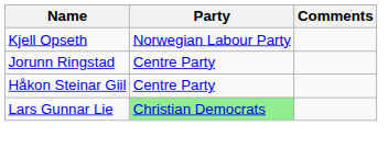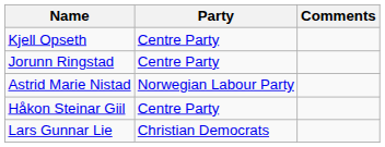 <table class="wikitable">
 <tr>
 <th>Name</th>
 <th>Party</th>
 <th>Comments</th>
 </tr>
 <tr>
 <td><a href='#'>Kjell Opseth</a></td>
-<td><a href='#'>Norwegian Labour Party</a></td>
+<td><a href='#'>Centre Party</a></td>
 <td></td>
 </tr>
 <tr>
 <td><a href='#'>Jorunn Ringstad</a></td>
 <td><a href='#'>Centre Party</a></td>
+<td></td>
+</tr>
+<tr>
+<td><a href='#'>Astrid Marie Nistad</a></td>
+<td><a href='#'>Norwegian Labour Party</a></td>
 <td></td>
 </tr>
 <tr>
 <td><a href='#'>Håkon Steinar Giil</a></td>
 <td><a href='#'>Centre Party</a></td>
 <td></td>
 </tr>
 <tr>
 <td><a href='#'>Lars Gunnar Lie</a></td>
-<td style="background: lightgreen;"><a href='#'>Christian Democrats</a></td>
+<td><a href='#'>Christian Democrats</a></td>
 <td></td>
 </tr>
 </table>
